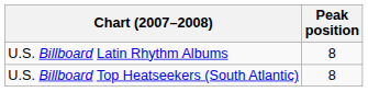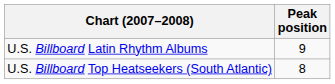 <table class="wikitable">
 <tr>
 <th>Chart (2007–2008)</th>
 <th>Peak<br>position</th>
 </tr>
 <tr>
 <td>U.S. <em><a href='#'>Billboard</a></em> <a href='#'>Latin Rhythm Albums</a></td>
-<td align="center">8</td>
+<td align="center">9</td>
 </tr>
 <tr>
 <td>U.S. <em><a href='#'>Billboard</a></em> <a href='#'>Top Heatseekers (South Atlantic)</a></td>
 <td align="center">8</td>
 </tr>
 </table>
